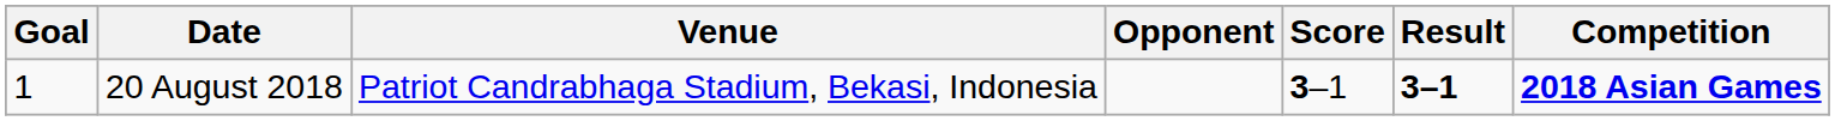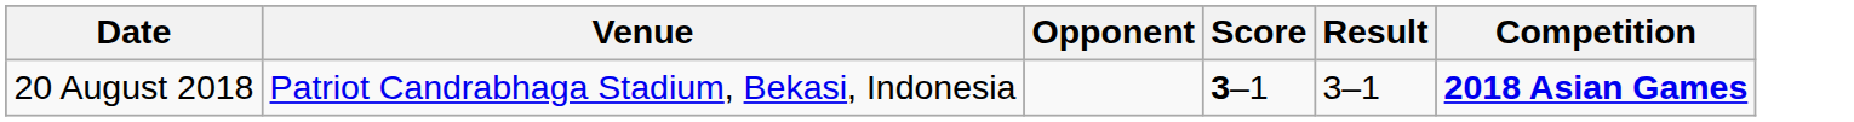 <table class="wikitable">
 <tr>
-<th>Goal</th>
 <th>Date</th>
 <th>Venue</th>
 <th>Opponent</th>
 <th>Score</th>
 <th>Result</th>
 <th>Competition</th>
 </tr>
 <tr>
-<td>1</td>
 <td>20 August 2018</td>
 <td><a href='#'>Patriot Candrabhaga Stadium</a>, <a href='#'>Bekasi</a>, Indonesia</td>
 <td></td>
 <td><strong>3</strong>–1</td>
-<td><strong>3–1</strong></td>
+<td>3–1</td>
 <td><strong><a href='#'>2018 Asian Games</a></strong></td>
 </tr>
 </table>
